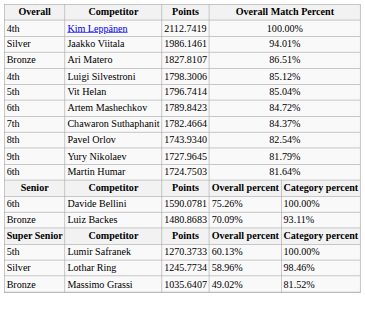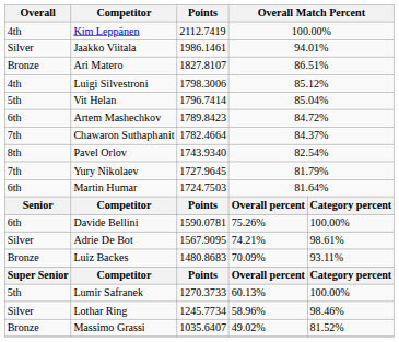 <table class="wikitable" style="text-align: left;">
 <tr>
 <th>Overall</th>
 <th>Competitor</th>
 <th>Points</th>
 <th colspan="2">Overall Match Percent</th>
 </tr>
 <tr>
 <td>4th</td>
 <td><a href='#'>Kim Leppänen</a></td>
 <td>2112.7419</td>
 <td colspan="2" style="text-align: center;">100.00%</td>
 </tr>
 <tr>
 <td> Silver</td>
 <td>Jaakko Viitala</td>
 <td>1986.1461</td>
 <td colspan="2" style="text-align: center;">94.01%</td>
 </tr>
 <tr>
 <td> Bronze</td>
 <td>Ari Matero</td>
 <td>1827.8107</td>
 <td colspan="2" style="text-align: center;">86.51%</td>
 </tr>
 <tr>
 <td>4th</td>
 <td>Luigi Silvestroni</td>
 <td>1798.3006</td>
 <td colspan="2" style="text-align: center;">85.12%</td>
 </tr>
 <tr>
 <td>5th</td>
 <td>Vit Helan</td>
 <td>1796.7414</td>
 <td colspan="2" style="text-align: center;">85.04%</td>
 </tr>
 <tr>
 <td>6th</td>
 <td>Artem Mashechkov</td>
 <td>1789.8423</td>
 <td colspan="2" style="text-align: center;">84.72%</td>
 </tr>
 <tr>
 <td>7th</td>
 <td>Chawaron Suthaphanit</td>
 <td>1782.4664</td>
 <td colspan="2" style="text-align: center;">84.37%</td>
 </tr>
 <tr>
 <td>8th</td>
 <td>Pavel Orlov</td>
 <td>1743.9340</td>
 <td colspan="2" style="text-align: center;">82.54%</td>
 </tr>
 <tr>
-<td>9th</td>
+<td>7th</td>
 <td>Yury Nikolaev</td>
 <td>1727.9645</td>
 <td colspan="2" style="text-align: center;">81.79%</td>
 </tr>
 <tr>
 <td>6th</td>
 <td>Martin Humar</td>
 <td>1724.7503</td>
 <td colspan="2" style="text-align: center;">81.64%</td>
 </tr>
 <tr>
 <th>Senior</th>
 <th>Competitor</th>
 <th>Points</th>
 <th>Overall percent</th>
 <th>Category percent</th>
 </tr>
 <tr>
 <td>6th</td>
 <td>Davide Bellini</td>
 <td>1590.0781</td>
 <td>75.26%</td>
 <td>100.00%</td>
+</tr>
+<tr>
+<td> Silver</td>
+<td>Adrie De Bot</td>
+<td>1567.9095</td>
+<td>74.21%</td>
+<td>98.61%</td>
 </tr>
 <tr>
 <td> Bronze</td>
 <td>Luiz Backes</td>
 <td>1480.8683</td>
 <td>70.09%</td>
 <td>93.11%</td>
 </tr>
 <tr>
 <th>Super Senior</th>
 <th>Competitor</th>
 <th>Points</th>
 <th>Overall percent</th>
 <th>Category percent</th>
 </tr>
 <tr>
 <td>5th</td>
 <td>Lumir Safranek</td>
 <td>1270.3733</td>
 <td>60.13%</td>
 <td>100.00%</td>
 </tr>
 <tr>
 <td> Silver</td>
 <td>Lothar Ring</td>
 <td>1245.7734</td>
 <td>58.96%</td>
 <td>98.46%</td>
 </tr>
 <tr>
 <td> Bronze</td>
 <td>Massimo Grassi</td>
 <td>1035.6407</td>
 <td>49.02%</td>
 <td>81.52%</td>
 </tr>
 <tr>
 </tr>
 </table>
